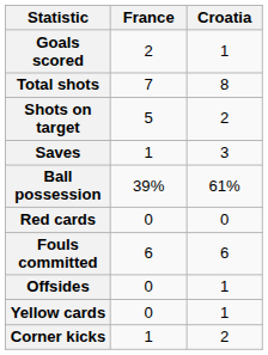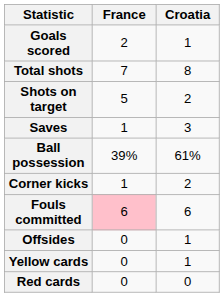 <table class="wikitable plainrowheaders" style="text-align:center">
 <tr>
 <th scope="col" style="width:100px">Statistic</th>
 <th scope="col" style="width:70px">France</th>
 <th scope="col" style="width:70px">Croatia</th>
 </tr>
 <tr>
 <th scope=row>Goals scored</th>
 <td>2</td>
 <td>1</td>
 </tr>
 <tr>
 <th scope=row>Total shots</th>
 <td>7</td>
 <td>8</td>
 </tr>
 <tr>
 <th scope=row>Shots on target</th>
 <td>5</td>
 <td>2</td>
 </tr>
 <tr>
 <th scope=row>Saves</th>
 <td>1</td>
 <td>3</td>
 </tr>
 <tr>
 <th scope=row>Ball possession</th>
 <td>39%</td>
 <td>61%</td>
 </tr>
 <tr>
-<th scope=row>Red cards</th>
-<td>0</td>
-<td>0</td>
+<th scope=row>Corner kicks</th>
+<td>1</td>
+<td>2</td>
 </tr>
 <tr>
 <th scope=row>Fouls committed</th>
-<td>6</td>
+<td style="background: pink;">6</td>
 <td>6</td>
 </tr>
 <tr>
 <th scope=row>Offsides</th>
 <td>0</td>
 <td>1</td>
 </tr>
 <tr>
 <th scope=row>Yellow cards</th>
 <td>0</td>
 <td>1</td>
 </tr>
 <tr>
-<th scope=row>Corner kicks</th>
-<td>1</td>
-<td>2</td>
+<th scope=row>Red cards</th>
+<td>0</td>
+<td>0</td>
 </tr>
 </table>
